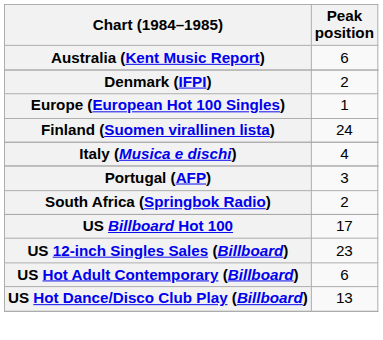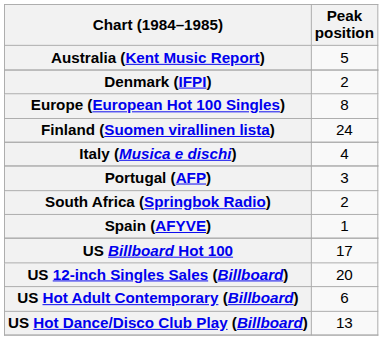 <table class="wikitable sortable plainrowheaders" style="text-align:center">
 <tr>
 <th>Chart (1984–1985)</th>
 <th>Peak<br>position</th>
 </tr>
 <tr>
 <th scope="row">Australia (<a href='#'>Kent Music Report</a>)</th>
-<td>6</td>
+<td>5</td>
 </tr>
 <tr>
 </tr>
 <tr>
 </tr>
 <tr>
 <th scope="row">Denmark (<a href='#'>IFPI</a>)</th>
 <td>2</td>
 </tr>
 <tr>
 <th scope="row">Europe (<a href='#'>European Hot 100 Singles</a>)</th>
-<td>1</td>
+<td>8</td>
 </tr>
 <tr>
 <th scope="row">Finland (<a href='#'>Suomen virallinen lista</a>)</th>
 <td>24</td>
 </tr>
 <tr>
 </tr>
 <tr>
 </tr>
 <tr>
 <th scope="row">Italy (<em><a href='#'>Musica e dischi</a></em>)</th>
 <td>4</td>
 </tr>
 <tr>
 </tr>
 <tr>
 </tr>
 <tr>
 </tr>
 <tr>
 </tr>
 <tr>
 <th scope="row">Portugal (<a href='#'>AFP</a>)</th>
 <td>3</td>
 </tr>
 <tr>
 <th scope="row">South Africa (<a href='#'>Springbok Radio</a>)</th>
 <td>2</td>
 </tr>
 <tr>
+<th scope="row">Spain (<a href='#'>AFYVE</a>)</th>
+<td>1</td>
+</tr>
+<tr>
 </tr>
 <tr>
 </tr>
 <tr>
 </tr>
 <tr>
 <th scope="row">US <a href='#'><em>Billboard</em> Hot 100</a></th>
 <td>17</td>
 </tr>
 <tr>
 <th scope="row">US <a href='#'>12-inch Singles Sales</a> (<em><a href='#'>Billboard</a></em>)</th>
-<td>23</td>
+<td>20</td>
 </tr>
 <tr>
 <th scope="row">US <a href='#'>Hot Adult Contemporary</a> (<em><a href='#'>Billboard</a></em>)</th>
 <td>6</td>
 </tr>
 <tr>
 <th scope="row">US <a href='#'>Hot Dance/Disco Club Play</a> (<em><a href='#'>Billboard</a></em>)</th>
 <td>13</td>
 </tr>
 <tr>
 </tr>
 </table>
